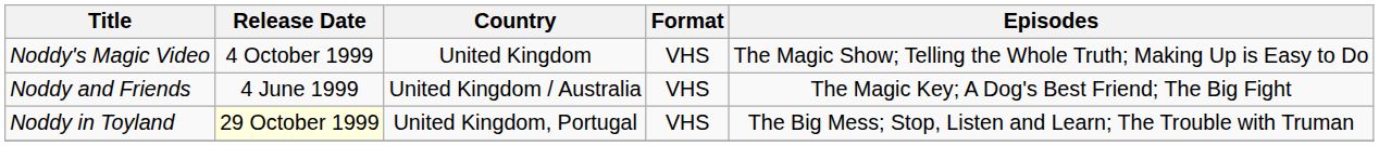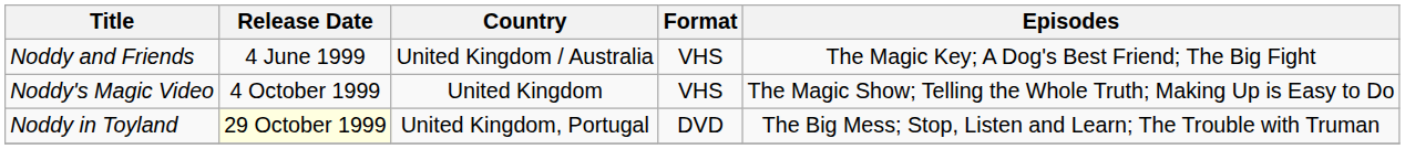 <table class="wikitable">
 <tr>
 <th>Title</th>
 <th>Release Date</th>
 <th>Country</th>
 <th>Format</th>
 <th>Episodes</th>
 </tr>
 <tr>
+<td><em>Noddy and Friends</em></td>
+<td style="text-align:center;">4 June 1999</td>
+<td style="text-align:center;">United Kingdom / Australia</td>
+<td style="text-align:center;">VHS</td>
+<td style="text-align:center;">The Magic Key; A Dog's Best Friend; The Big Fight</td>
+</tr>
+<tr>
 <td><em>Noddy's Magic Video</em></td>
 <td style="text-align:center;">4 October 1999</td>
 <td style="text-align:center;">United Kingdom</td>
 <td style="text-align:center;">VHS</td>
 <td style="text-align:center;">The Magic Show; Telling the Whole Truth; Making Up is Easy to Do</td>
 </tr>
 <tr>
-<td><em>Noddy and Friends</em></td>
-<td style="text-align:center;">4 June 1999</td>
-<td style="text-align:center;">United Kingdom / Australia</td>
-<td style="text-align:center;">VHS</td>
-<td style="text-align:center;">The Magic Key; A Dog's Best Friend; The Big Fight</td>
-</tr>
-<tr>
 <td><em>Noddy in Toyland</em></td>
 <td style="background: lightyellow; text-align:center;">29 October 1999</td>
 <td style="text-align:center;">United Kingdom, Portugal</td>
-<td style="text-align:center;">VHS</td>
+<td style="text-align:center;">DVD</td>
 <td style="text-align:center;">The Big Mess; Stop, Listen and Learn; The Trouble with Truman</td>
 </tr>
 <tr>
 </tr>
 </table>
